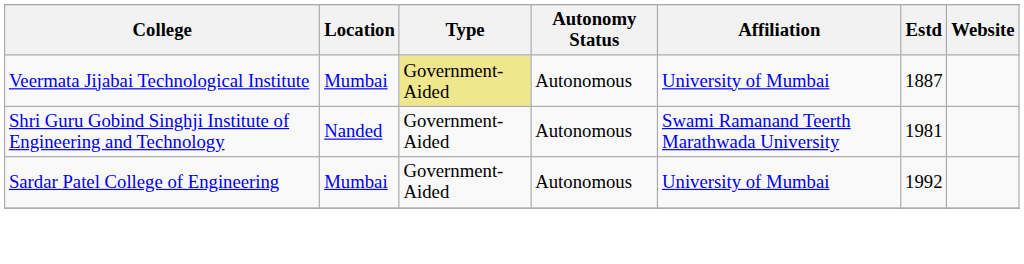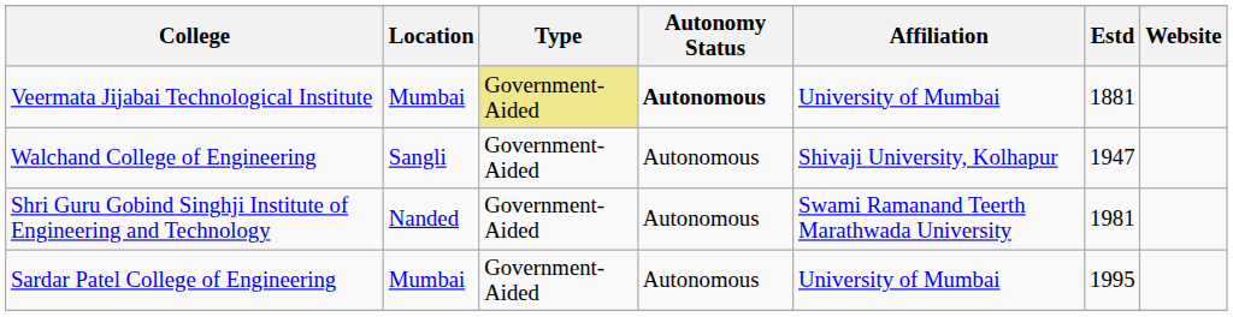 <table class="wikitable sortable">
 <tr>
 </tr>
 <tr>
 <th>College</th>
 <th>Location</th>
 <th>Type</th>
 <th>Autonomy Status</th>
 <th>Affiliation</th>
 <th>Estd</th>
 <th>Website</th>
 </tr>
 <tr>
 <td><a href='#'>Veermata Jijabai Technological Institute</a></td>
 <td><a href='#'>Mumbai</a></td>
 <td style="background: khaki;">Government-Aided</td>
+<td><strong>Autonomous</strong></td>
+<td><a href='#'>University of Mumbai</a></td>
+<td>1881</td>
+<td></td>
+</tr>
+<tr>
+<td><a href='#'>Walchand College of Engineering</a></td>
+<td><a href='#'>Sangli</a></td>
+<td>Government-Aided</td>
 <td>Autonomous</td>
-<td><a href='#'>University of Mumbai</a></td>
-<td>1887</td>
+<td><a href='#'>Shivaji University, Kolhapur</a></td>
+<td>1947</td>
 <td></td>
 </tr>
 <tr>
 <td><a href='#'>Shri Guru Gobind Singhji Institute of Engineering and Technology</a></td>
 <td><a href='#'>Nanded</a></td>
 <td>Government-Aided</td>
 <td>Autonomous</td>
 <td><a href='#'>Swami Ramanand Teerth Marathwada University</a></td>
 <td>1981</td>
 <td></td>
 </tr>
 <tr>
 <td><a href='#'>Sardar Patel College of Engineering</a></td>
 <td><a href='#'>Mumbai</a></td>
 <td>Government-Aided</td>
 <td>Autonomous</td>
 <td><a href='#'>University of Mumbai</a></td>
-<td>1992</td>
+<td>1995</td>
 <td></td>
 </tr>
 <tr>
 </tr>
 </table>
